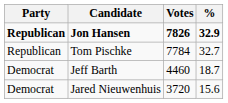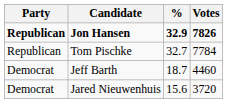 <table class="wikitable">
 <tr>
 <th>Party</th>
 <th>Candidate</th>
+<th>%</th>
 <th>Votes</th>
-<th>%</th>
 </tr>
 <tr>
 <td><strong>Republican</strong></td>
 <td><strong>Jon Hansen</strong></td>
+<td><strong>32.9</strong></td>
 <td><strong>7826</strong></td>
-<td><strong>32.9</strong></td>
 </tr>
 <tr>
 <td>Republican</td>
 <td>Tom Pischke</td>
+<td>32.7</td>
 <td>7784</td>
-<td>32.7</td>
 </tr>
 <tr>
 <td>Democrat</td>
 <td>Jeff Barth</td>
+<td>18.7</td>
 <td>4460</td>
-<td>18.7</td>
 </tr>
 <tr>
 <td>Democrat</td>
 <td>Jared Nieuwenhuis</td>
+<td>15.6</td>
 <td>3720</td>
-<td>15.6</td>
 </tr>
 </table>
